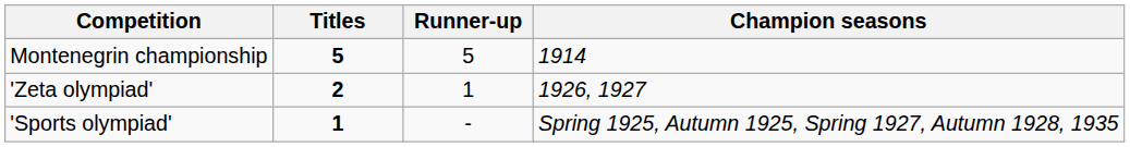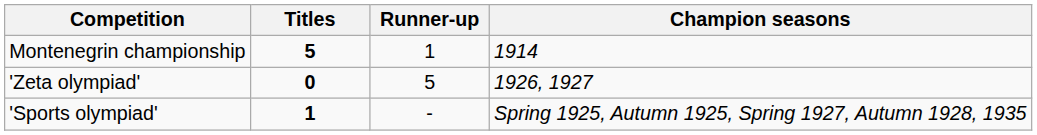 <table class="wikitable">
 <tr>
 <th>Competition</th>
 <th width="90">Titles</th>
 <th width="90">Runner-up</th>
 <th>Champion seasons</th>
 </tr>
 <tr>
 <td>Montenegrin championship</td>
 <td style="text-align: center;"><strong>5</strong></td>
-<td style="text-align: center;">5</td>
+<td style="text-align: center;">1</td>
 <td><em>1914</em></td>
 </tr>
 <tr>
 <td>'Zeta olympiad'</td>
-<td style="text-align: center;"><strong>2</strong></td>
-<td style="text-align: center;">1</td>
+<td style="text-align: center;"><strong>0</strong></td>
+<td style="text-align: center;">5</td>
 <td><em>1926, 1927</em></td>
 </tr>
 <tr>
 <td>'Sports olympiad'</td>
 <td style="text-align: center;"><strong>1</strong></td>
 <td style="text-align: center;">-</td>
 <td><em>Spring 1925, Autumn 1925, Spring 1927, Autumn 1928, 1935</em></td>
 </tr>
 </table>
